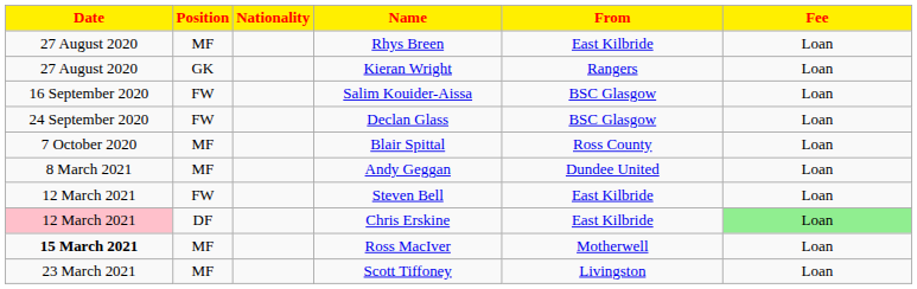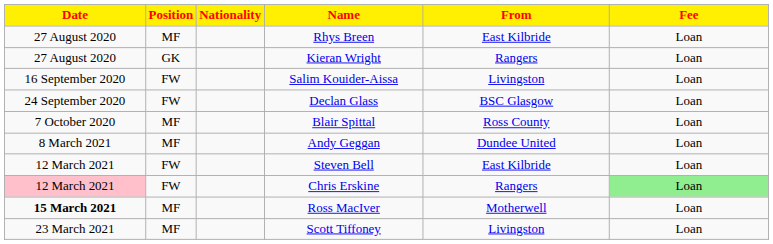 <table class="wikitable"  style="text-align:center; font-size:90%; ">
 <tr>
 <th style="background:#FFEF00; color:red; width:150px;">Date</th>
 <th style="background:#FFEF00; color:red; width:45px;">Position</th>
 <th style="background:#FFEF00; color:red; width:45px;">Nationality</th>
 <th style="background:#FFEF00; color:red; width:170px;">Name</th>
 <th style="background:#FFEF00; color:red; width:200px;">From</th>
 <th style="background:#FFEF00; color:red; width:170px;">Fee</th>
 </tr>
 <tr>
 <td>27 August 2020</td>
 <td>MF</td>
 <td></td>
 <td><a href='#'>Rhys Breen</a></td>
 <td><a href='#'>East Kilbride</a></td>
 <td>Loan</td>
 </tr>
 <tr>
 <td>27 August 2020</td>
 <td>GK</td>
 <td></td>
 <td><a href='#'>Kieran Wright</a></td>
 <td><a href='#'>Rangers</a></td>
 <td>Loan</td>
 </tr>
 <tr>
 <td>16 September 2020</td>
 <td>FW</td>
 <td></td>
 <td><a href='#'>Salim Kouider-Aissa</a></td>
-<td><a href='#'>BSC Glasgow</a></td>
+<td><a href='#'>Livingston</a></td>
 <td>Loan</td>
 </tr>
 <tr>
 <td>24 September 2020</td>
 <td>FW</td>
 <td></td>
 <td><a href='#'>Declan Glass</a></td>
 <td><a href='#'>BSC Glasgow</a></td>
 <td>Loan</td>
 </tr>
 <tr>
 <td>7 October 2020</td>
 <td>MF</td>
 <td></td>
 <td><a href='#'>Blair Spittal</a></td>
 <td><a href='#'>Ross County</a></td>
 <td>Loan</td>
 </tr>
 <tr>
 <td>8 March 2021</td>
 <td>MF</td>
 <td></td>
 <td><a href='#'>Andy Geggan</a></td>
 <td><a href='#'>Dundee United</a></td>
 <td>Loan</td>
 </tr>
 <tr>
 <td>12 March 2021</td>
 <td>FW</td>
 <td></td>
 <td><a href='#'>Steven Bell</a></td>
 <td><a href='#'>East Kilbride</a></td>
 <td>Loan</td>
 </tr>
 <tr>
 <td style="background: pink;">12 March 2021</td>
-<td>DF</td>
+<td>FW</td>
 <td></td>
 <td><a href='#'>Chris Erskine</a></td>
-<td><a href='#'>East Kilbride</a></td>
+<td><a href='#'>Rangers</a></td>
 <td style="background: lightgreen;">Loan</td>
 </tr>
 <tr>
 <td><strong>15 March 2021</strong></td>
 <td>MF</td>
 <td></td>
 <td><a href='#'>Ross MacIver</a></td>
 <td><a href='#'>Motherwell</a></td>
 <td>Loan</td>
 </tr>
 <tr>
 <td>23 March 2021</td>
 <td>MF</td>
 <td></td>
 <td><a href='#'>Scott Tiffoney</a></td>
 <td><a href='#'>Livingston</a></td>
 <td>Loan</td>
 </tr>
 </table>
